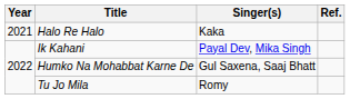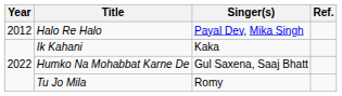 <table class="wikitable sortable" style="text-align:left;">
 <tr>
 <th>Year</th>
 <th>Title</th>
 <th>Singer(s)</th>
 <th class="unsortable">Ref.</th>
 </tr>
 <tr>
-<td>2021</td>
+<td>2012</td>
 <td><em>Halo Re Halo </em></td>
-<td>Kaka</td>
+<td><a href='#'>Payal Dev</a>, <a href='#'>Mika Singh</a></td>
 <td></td>
 </tr>
 <tr>
 <td rowspan="3">2022</td>
 <td><em>Ik Kahani</em></td>
-<td><a href='#'>Payal Dev</a>, <a href='#'>Mika Singh</a></td>
+<td>Kaka</td>
 <td></td>
 </tr>
 <tr>
 <td><em>Humko Na Mohabbat Karne De</em></td>
 <td>Gul Saxena, Saaj Bhatt</td>
 <td></td>
 </tr>
 <tr>
 <td><em>Tu Jo Mila</em></td>
 <td>Romy</td>
 <td></td>
 </tr>
 </table>
